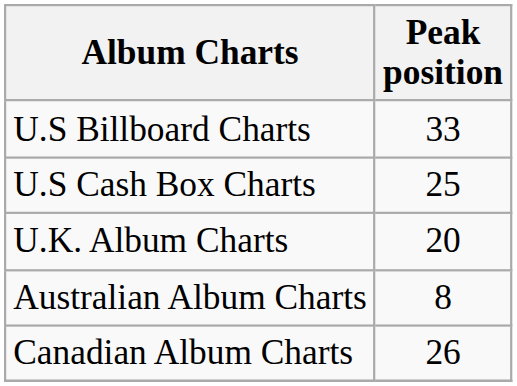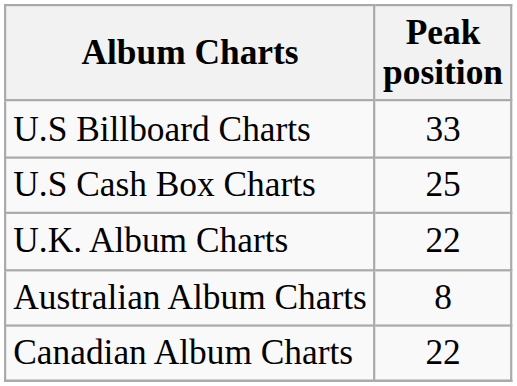 <table class="wikitable sortable">
 <tr>
 <th align="left">Album Charts</th>
 <th align="left">Peak<br>position</th>
 </tr>
 <tr>
 <td align="left">U.S Billboard Charts</td>
 <td align="center">33</td>
 </tr>
 <tr>
 <td align="left">U.S Cash Box Charts </td>
 <td align="center">25</td>
 </tr>
 <tr>
 <td align="left">U.K. Album Charts</td>
-<td align="center">20</td>
+<td align="center">22</td>
 </tr>
 <tr>
 <td align="left">Australian Album Charts</td>
 <td align="center">8</td>
 </tr>
 <tr>
 <td align="left">Canadian Album Charts</td>
-<td align="center">26</td>
+<td align="center">22</td>
 </tr>
 <tr>
 </tr>
 </table>
